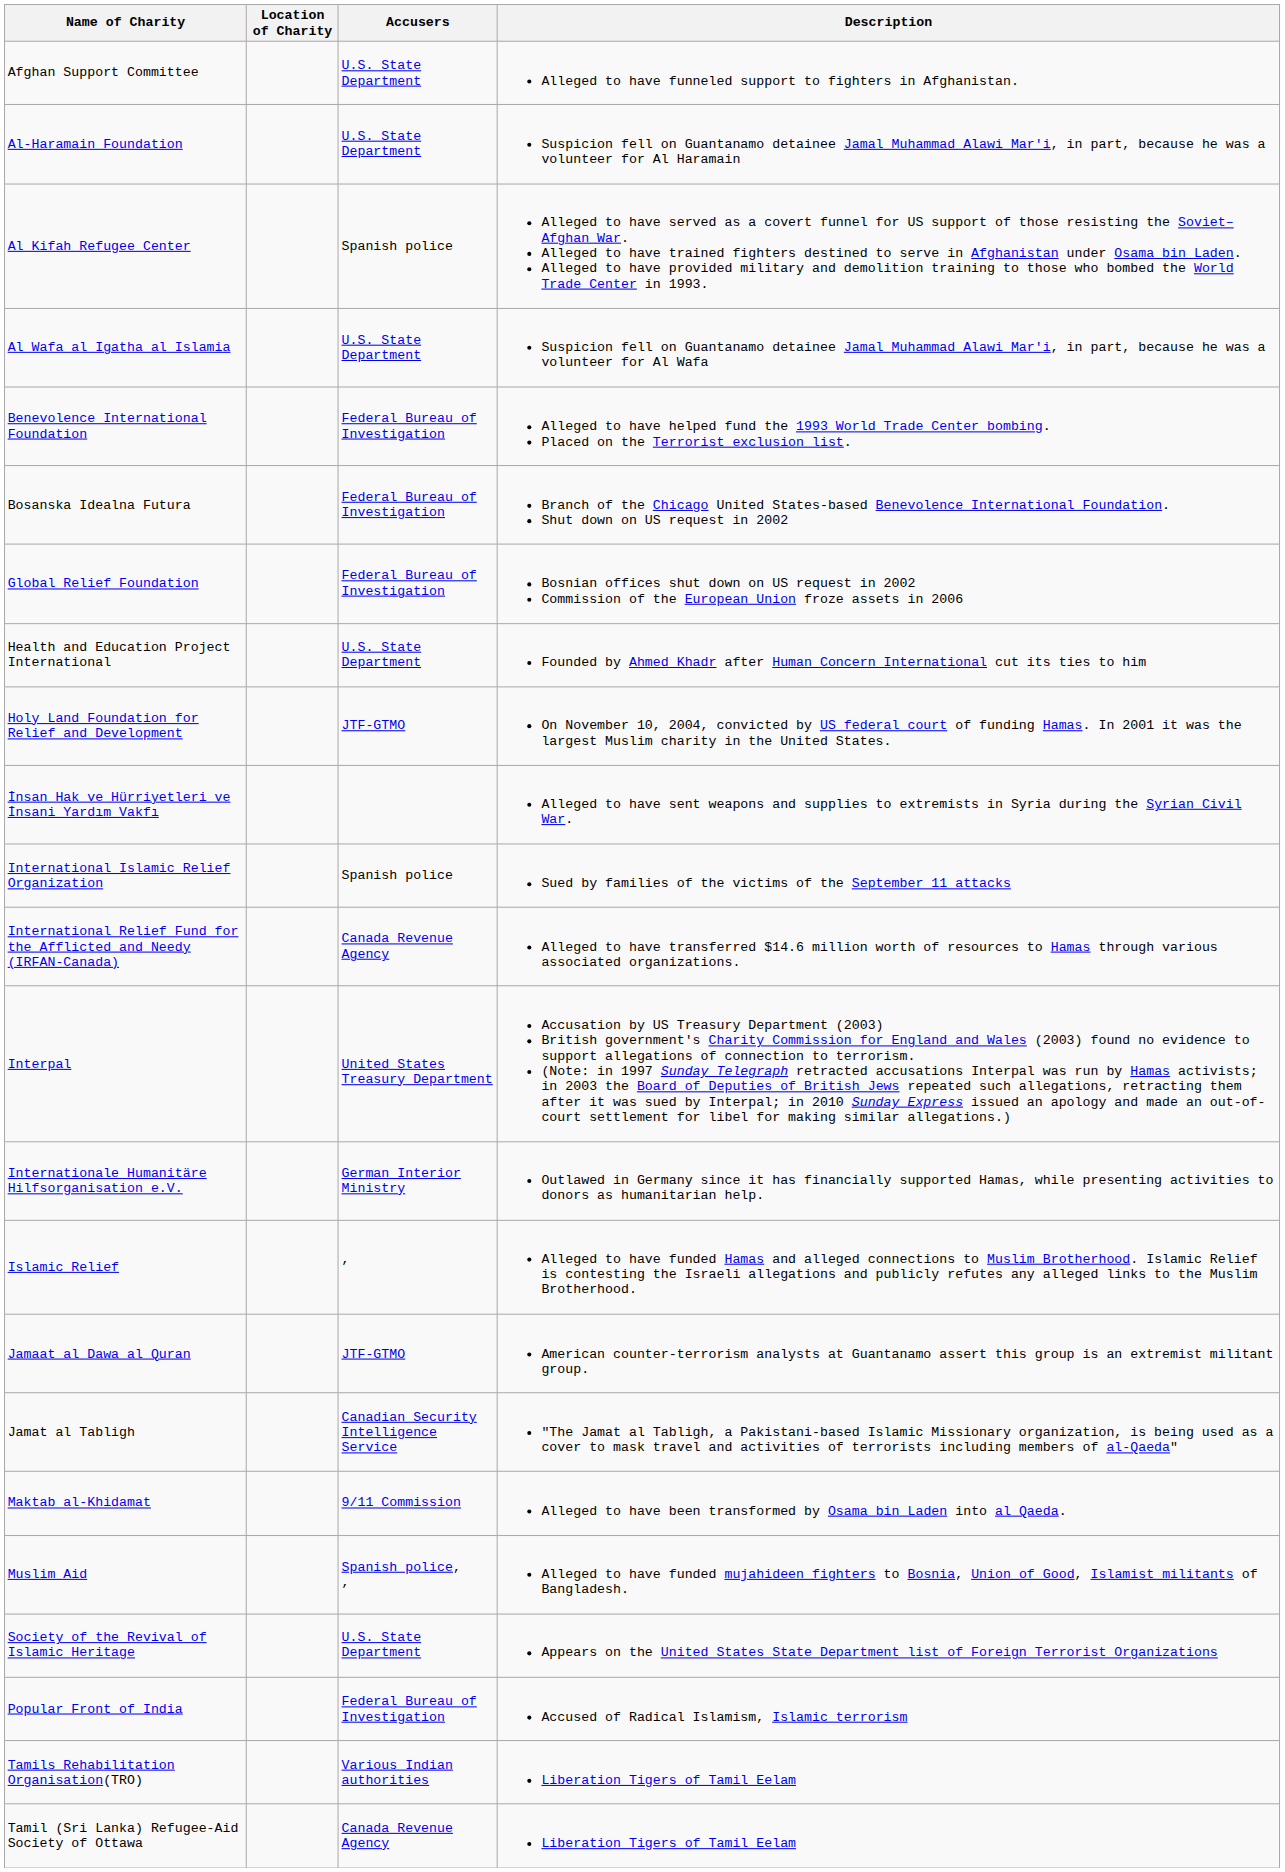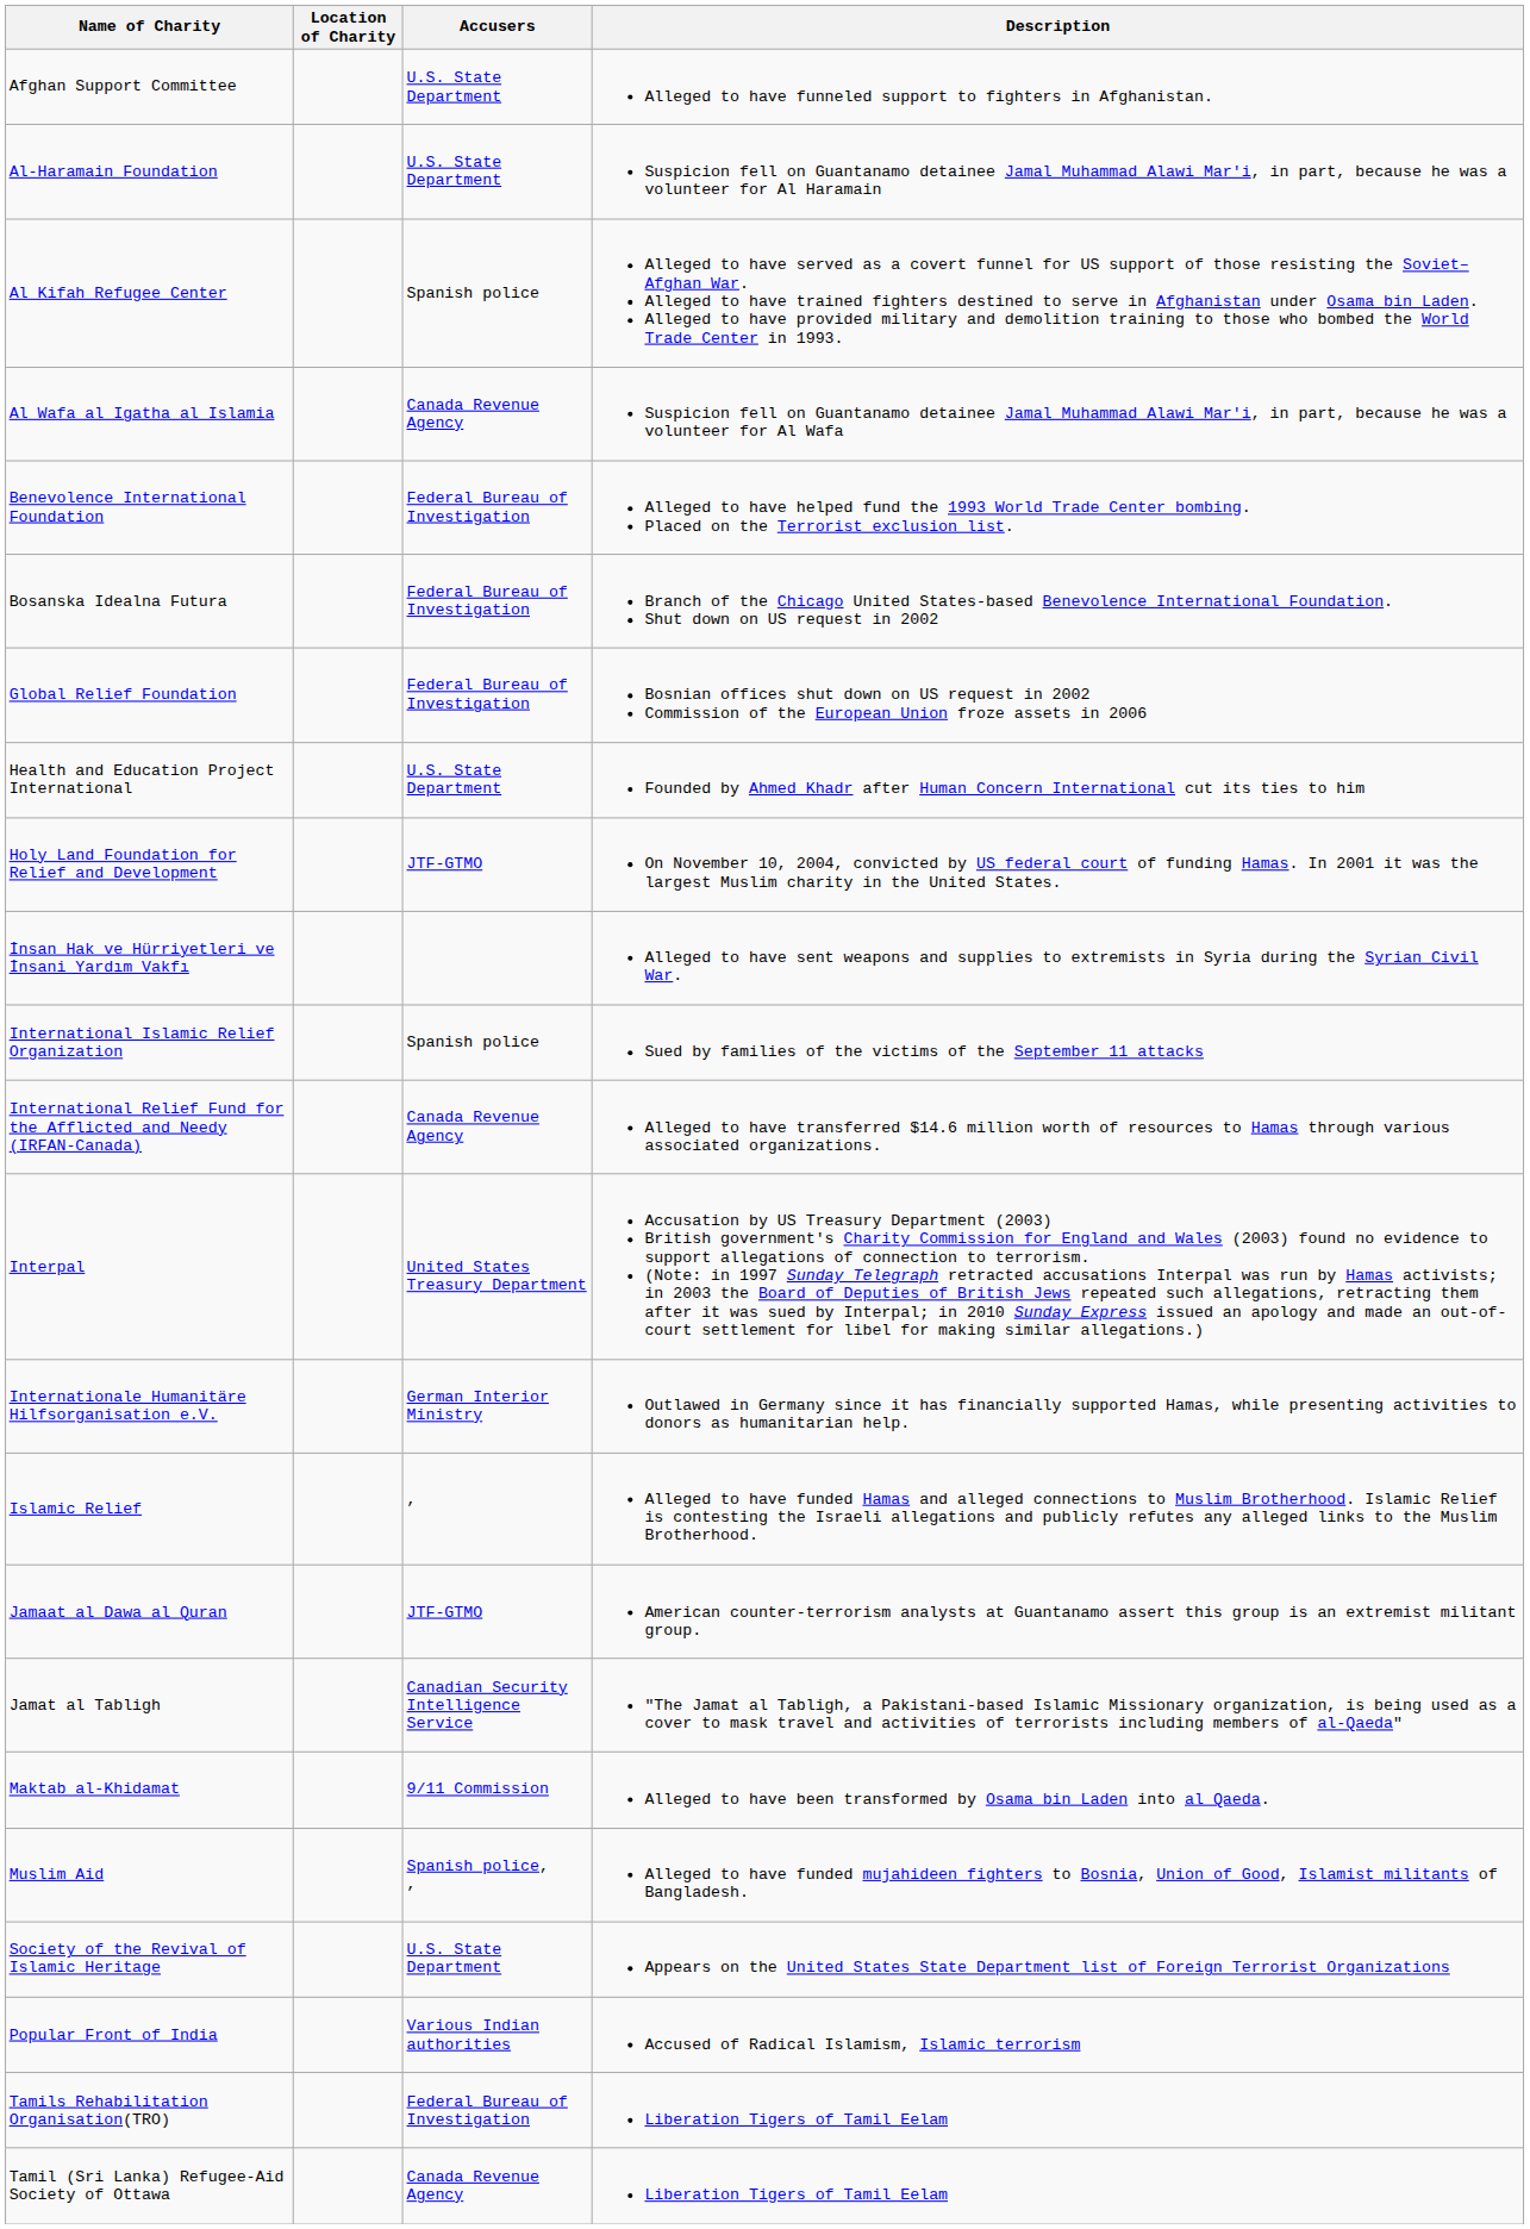 <table class="wikitable">
 <tr>
 <th><strong>Name of Charity</strong></th>
 <th><strong>Location of Charity</strong></th>
 <th><strong>Accusers</strong></th>
 <th><strong>Description</strong></th>
 </tr>
 <tr>
 <td>Afghan Support Committee</td>
 <td></td>
 <td> <a href='#'>U.S. State Department</a></td>
 <td><br><ul><li>Alleged to have funneled support to fighters in Afghanistan.</li></ul></td>
 </tr>
 <tr>
 <td><a href='#'>Al-Haramain Foundation</a></td>
 <td></td>
 <td> <a href='#'>U.S. State Department</a></td>
 <td><br><ul><li>Suspicion fell on Guantanamo detainee <a href='#'>Jamal Muhammad Alawi Mar'i</a>, in part, because he was a volunteer for Al Haramain</li></ul></td>
 </tr>
 <tr>
 <td><a href='#'>Al Kifah Refugee Center</a></td>
 <td></td>
 <td> Spanish police</td>
 <td><br><ul><li>Alleged to have served as a covert funnel for US support of those resisting the <a href='#'>Soviet–Afghan War</a>.</li><li>Alleged to have trained fighters destined to serve in <a href='#'>Afghanistan</a> under <a href='#'>Osama bin Laden</a>.</li><li>Alleged to have provided military and demolition training to those who bombed the <a href='#'>World Trade Center</a> in 1993.</li></ul></td>
 </tr>
 <tr>
 <td><a href='#'>Al Wafa al Igatha al Islamia</a></td>
 <td></td>
-<td> <a href='#'>U.S. State Department</a></td>
+<td> <a href='#'>Canada Revenue Agency</a></td>
 <td><br><ul><li>Suspicion fell on Guantanamo detainee <a href='#'>Jamal Muhammad Alawi Mar'i</a>, in part, because he was a volunteer for Al Wafa</li></ul></td>
 </tr>
 <tr>
 <td><a href='#'>Benevolence International Foundation</a></td>
 <td></td>
 <td> <a href='#'>Federal Bureau of Investigation</a></td>
 <td><br><ul><li>Alleged to have helped fund the <a href='#'>1993 World Trade Center bombing</a>.</li><li>Placed on the <a href='#'>Terrorist exclusion list</a>.</li></ul></td>
 </tr>
 <tr>
 <td>Bosanska Idealna Futura</td>
 <td></td>
 <td> <a href='#'>Federal Bureau of Investigation</a></td>
 <td><br><ul><li>Branch of the <a href='#'>Chicago</a> United States-based <a href='#'>Benevolence International Foundation</a>.</li><li>Shut down on US request in 2002</li></ul></td>
 </tr>
 <tr>
 <td><a href='#'>Global Relief Foundation</a></td>
 <td></td>
 <td> <a href='#'>Federal Bureau of Investigation</a></td>
 <td><br><ul><li>Bosnian offices shut down on US request in 2002</li><li>Commission of the <a href='#'>European Union</a> froze assets in 2006</li></ul></td>
 </tr>
 <tr>
 <td>Health and Education Project International</td>
 <td></td>
 <td> <a href='#'>U.S. State Department</a></td>
 <td><br><ul><li>Founded by <a href='#'>Ahmed Khadr</a> after <a href='#'>Human Concern International</a> cut its ties to him</li></ul></td>
 </tr>
 <tr>
 <td><a href='#'>Holy Land Foundation for Relief and Development</a></td>
 <td></td>
 <td> <a href='#'>JTF-GTMO</a></td>
 <td><br><ul><li>On November 10, 2004, convicted by <a href='#'>US federal court</a> of funding <a href='#'>Hamas</a>. In 2001 it was the largest Muslim charity in the United States.</li></ul></td>
 </tr>
 <tr>
 <td><a href='#'>İnsan Hak ve Hürriyetleri ve İnsani Yardım Vakfı</a></td>
 <td></td>
 <td></td>
 <td><br><ul><li>Alleged to have sent weapons and supplies to extremists in Syria during the <a href='#'>Syrian Civil War</a>.</li></ul></td>
 </tr>
 <tr>
 <td><a href='#'>International Islamic Relief Organization</a></td>
 <td></td>
 <td> Spanish police</td>
 <td><br><ul><li>Sued by families of the victims of the <a href='#'>September 11 attacks</a></li></ul></td>
 </tr>
 <tr>
 <td><a href='#'>International Relief Fund for the Afflicted and Needy (IRFAN-Canada)</a></td>
 <td></td>
 <td> <a href='#'>Canada Revenue Agency</a></td>
 <td><br><ul><li>Alleged to have transferred $14.6 million worth of resources to <a href='#'>Hamas</a> through various associated organizations.</li></ul></td>
 </tr>
 <tr>
 <td><a href='#'>Interpal</a></td>
 <td></td>
 <td><br> <a href='#'>United States Treasury Department</a></td>
 <td><br><ul><li>Accusation by US Treasury Department (2003)</li><li>British government's <a href='#'>Charity Commission for England and Wales</a> (2003) found no evidence to support allegations of connection to terrorism.</li><li>(Note: in 1997 <em><a href='#'>Sunday Telegraph</a></em> retracted accusations Interpal was run by <a href='#'>Hamas</a> activists; in 2003 the <a href='#'>Board of Deputies of British Jews</a> repeated such allegations, retracting them after it was sued by Interpal; in 2010 <em><a href='#'>Sunday Express</a></em> issued an apology and made an out-of-court settlement for libel for making similar allegations.)</li></ul></td>
 </tr>
 <tr>
 <td><a href='#'>Internationale Humanitäre Hilfsorganisation e.V.</a></td>
 <td></td>
 <td> <a href='#'>German Interior Ministry</a></td>
 <td><br><ul><li>Outlawed in Germany since it has financially supported Hamas, while presenting activities to donors as humanitarian help.</li></ul></td>
 </tr>
 <tr>
 <td><a href='#'>Islamic Relief</a></td>
 <td></td>
 <td>, <br>  <br> </td>
 <td><br><ul><li>Alleged to have funded <a href='#'>Hamas</a> and alleged connections to <a href='#'>Muslim Brotherhood</a>. Islamic Relief is contesting the Israeli allegations and publicly refutes any alleged links to the Muslim Brotherhood.</li></ul></td>
 </tr>
 <tr>
 <td><a href='#'>Jamaat al Dawa al Quran</a></td>
 <td></td>
 <td> <a href='#'>JTF-GTMO</a></td>
 <td><br><ul><li>American counter-terrorism analysts at Guantanamo assert this group is an extremist militant group.</li></ul></td>
 </tr>
 <tr>
 <td>Jamat al Tabligh</td>
 <td></td>
 <td> <a href='#'>Canadian Security Intelligence Service</a></td>
 <td><br><ul><li>"The Jamat al Tabligh, a Pakistani-based Islamic Missionary organization, is being used as a cover to mask travel and activities of terrorists including members of <a href='#'>al-Qaeda</a>"</li></ul></td>
 </tr>
 <tr>
 <td><a href='#'>Maktab al-Khidamat</a></td>
 <td></td>
 <td> <a href='#'>9/11 Commission</a></td>
 <td><br><ul><li>Alleged to have been transformed by <a href='#'>Osama bin Laden</a> into <a href='#'>al Qaeda</a>.</li></ul></td>
 </tr>
 <tr>
 <td><a href='#'>Muslim Aid</a></td>
 <td></td>
 <td> <a href='#'>Spanish police</a>, <br> , <br> </td>
 <td><br><ul><li>Alleged to have funded <a href='#'>mujahideen fighters</a> to <a href='#'>Bosnia</a>, <a href='#'>Union of Good</a>, <a href='#'>Islamist militants</a> of Bangladesh.</li></ul></td>
 </tr>
 <tr>
 <td><a href='#'>Society of the Revival of Islamic Heritage</a></td>
 <td></td>
 <td> <a href='#'>U.S. State Department</a></td>
 <td><br><ul><li>Appears on the <a href='#'>United States State Department list of Foreign Terrorist Organizations</a></li></ul></td>
 </tr>
 <tr>
 <td><a href='#'>Popular Front of India</a></td>
 <td></td>
-<td> <a href='#'>Federal Bureau of Investigation</a></td>
+<td> <a href='#'>Various Indian authorities</a></td>
 <td><br><ul><li>Accused of Radical Islamism, <a href='#'>Islamic terrorism</a></li></ul></td>
 </tr>
 <tr>
 <td><a href='#'>Tamils Rehabilitation Organisation</a>(TRO)</td>
 <td></td>
-<td> <a href='#'>Various Indian authorities</a></td>
+<td> <a href='#'>Federal Bureau of Investigation</a></td>
 <td><br><ul><li><a href='#'>Liberation Tigers of Tamil Eelam</a></li></ul></td>
 </tr>
 <tr>
 <td>Tamil (Sri Lanka) Refugee-Aid Society of Ottawa</td>
 <td></td>
 <td> <a href='#'>Canada Revenue Agency</a></td>
 <td><br><ul><li><a href='#'>Liberation Tigers of Tamil Eelam</a></li></ul></td>
 </tr>
 </table>
